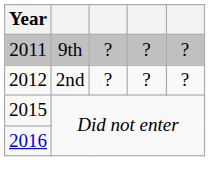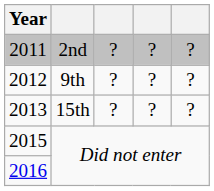 <table class="wikitable" style="text-align: center;">
 <tr>
 <th>Year</th>
 <th></th>
 <th width=25px></th>
 <th width=25px></th>
 <th width=25px></th>
 </tr>
 <tr bgcolor=silver>
 <td> 2011</td>
+<td>2nd</td>
+<td>?</td>
+<td>?</td>
+<td>?</td>
+</tr>
+<tr>
+<td> 2012</td>
 <td>9th</td>
 <td>?</td>
 <td>?</td>
 <td>?</td>
 </tr>
 <tr>
-<td> 2012</td>
-<td>2nd</td>
+<td> 2013</td>
+<td>15th</td>
 <td>?</td>
 <td>?</td>
 <td>?</td>
 </tr>
 <tr>
 <td> 2015</td>
 <td colspan=4 rowspan=2><em>Did not enter</em></td>
 </tr>
 <tr>
 <td> <a href='#'>2016</a></td>
 </tr>
 </table>
